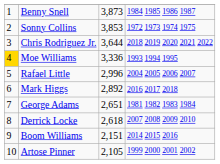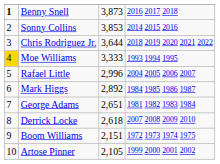 <table class="wikitable">
 <tr>
 </tr>
 <tr>
-<td>1</td>
+<td><strong>1</strong></td>
 <td><a href='#'>Benny Snell</a></td>
 <td>3,873</td>
-<td style="font-size:80%;"><a href='#'>1984</a> <a href='#'>1985</a> <a href='#'>1986</a> <a href='#'>1987</a></td>
+<td style="font-size:80%;"><a href='#'>2016</a> <a href='#'>2017</a> <a href='#'>2018</a></td>
 </tr>
 <tr>
 <td>2</td>
 <td><a href='#'>Sonny Collins</a></td>
 <td>3,853</td>
-<td style="font-size:80%;"><a href='#'>1972</a> <a href='#'>1973</a> <a href='#'>1974</a> <a href='#'>1975</a></td>
+<td style="font-size:80%;"><a href='#'>2014</a> <a href='#'>2015</a> <a href='#'>2016</a></td>
 </tr>
 <tr>
 <td>3</td>
 <td><a href='#'>Chris Rodriguez Jr.</a></td>
 <td>3,644</td>
 <td style="font-size:80%;"><a href='#'>2018</a> <a href='#'>2019</a> <a href='#'>2020</a> <a href='#'>2021</a> <a href='#'>2022</a></td>
 </tr>
 <tr>
 <td style="background: gold;">4</td>
 <td><a href='#'>Moe Williams</a></td>
-<td>3,336</td>
+<td>3,333</td>
 <td style="font-size:80%;"><a href='#'>1993</a> <a href='#'>1994</a> <a href='#'>1995</a></td>
 </tr>
 <tr>
 <td>5</td>
 <td><a href='#'>Rafael Little</a></td>
 <td>2,996</td>
 <td style="font-size:80%;"><a href='#'>2004</a> <a href='#'>2005</a> <a href='#'>2006</a> <a href='#'>2007</a></td>
 </tr>
 <tr>
 <td>6</td>
 <td><a href='#'>Mark Higgs</a></td>
 <td>2,892</td>
-<td style="font-size:80%;"><a href='#'>2016</a> <a href='#'>2017</a> <a href='#'>2018</a></td>
+<td style="font-size:80%;"><a href='#'>1984</a> <a href='#'>1985</a> <a href='#'>1986</a> <a href='#'>1987</a></td>
 </tr>
 <tr>
 <td>7</td>
 <td><a href='#'>George Adams</a></td>
 <td>2,651</td>
 <td style="font-size:80%;"><a href='#'>1981</a> <a href='#'>1982</a> <a href='#'>1983</a> <a href='#'>1984</a></td>
 </tr>
 <tr>
 <td>8</td>
 <td><a href='#'>Derrick Locke</a></td>
 <td>2,618</td>
 <td style="font-size:80%;"><a href='#'>2007</a> <a href='#'>2008</a> <a href='#'>2009</a> <a href='#'>2010</a></td>
 </tr>
 <tr>
 <td>9</td>
 <td><a href='#'>Boom Williams</a></td>
 <td>2,151</td>
-<td style="font-size:80%;"><a href='#'>2014</a> <a href='#'>2015</a> <a href='#'>2016</a></td>
+<td style="font-size:80%;"><a href='#'>1972</a> <a href='#'>1973</a> <a href='#'>1974</a> <a href='#'>1975</a></td>
 </tr>
 <tr>
 <td>10</td>
 <td><a href='#'>Artose Pinner</a></td>
 <td>2,105</td>
 <td style="font-size:80%;"><a href='#'>1999</a> <a href='#'>2000</a> <a href='#'>2001</a> <a href='#'>2002</a></td>
 </tr>
 </table>
